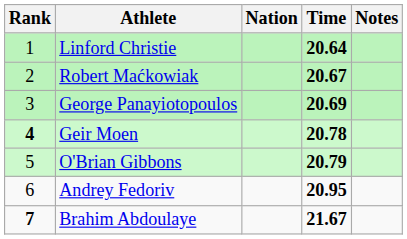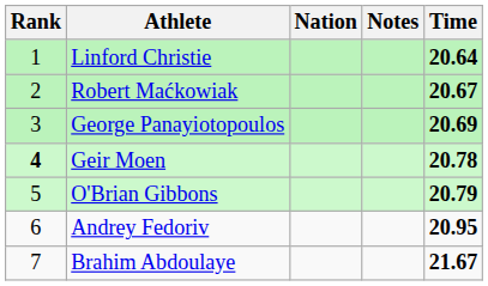 <table class="wikitable sortable" style="text-align:center">
 <tr>
 <th>Rank</th>
 <th>Athlete</th>
 <th>Nation</th>
+<th>Notes</th>
 <th>Time</th>
-<th>Notes</th>
 </tr>
 <tr style="background:#bbf3bb;">
 <td>1</td>
 <td align=left><a href='#'>Linford Christie</a></td>
 <td align=left></td>
+<td></td>
 <td><strong>20.64</strong></td>
-<td></td>
 </tr>
 <tr style="background:#bbf3bb;">
 <td>2</td>
 <td align=left><a href='#'>Robert Maćkowiak</a></td>
 <td align=left></td>
+<td></td>
 <td><strong>20.67</strong></td>
-<td></td>
 </tr>
 <tr style="background:#bbf3bb;">
 <td>3</td>
 <td align=left><a href='#'>George Panayiotopoulos</a></td>
 <td align=left></td>
+<td></td>
 <td><strong>20.69</strong></td>
-<td></td>
 </tr>
 <tr style="background:#ccf9cc;">
 <td><strong>4</strong></td>
 <td align=left><a href='#'>Geir Moen</a></td>
 <td align=left></td>
+<td></td>
 <td><strong>20.78</strong></td>
-<td></td>
 </tr>
 <tr style="background:#ccf9cc;">
 <td>5</td>
 <td align=left><a href='#'>O'Brian Gibbons</a></td>
 <td align=left></td>
+<td></td>
 <td><strong>20.79</strong></td>
-<td></td>
 </tr>
 <tr>
 <td>6</td>
 <td align=left><a href='#'>Andrey Fedoriv</a></td>
 <td align=left></td>
+<td></td>
 <td><strong>20.95</strong></td>
-<td></td>
 </tr>
 <tr>
-<td><strong>7</strong></td>
+<td>7</td>
 <td align=left><a href='#'>Brahim Abdoulaye</a></td>
 <td align=left></td>
+<td></td>
 <td><strong>21.67</strong></td>
-<td></td>
 </tr>
 </table>
